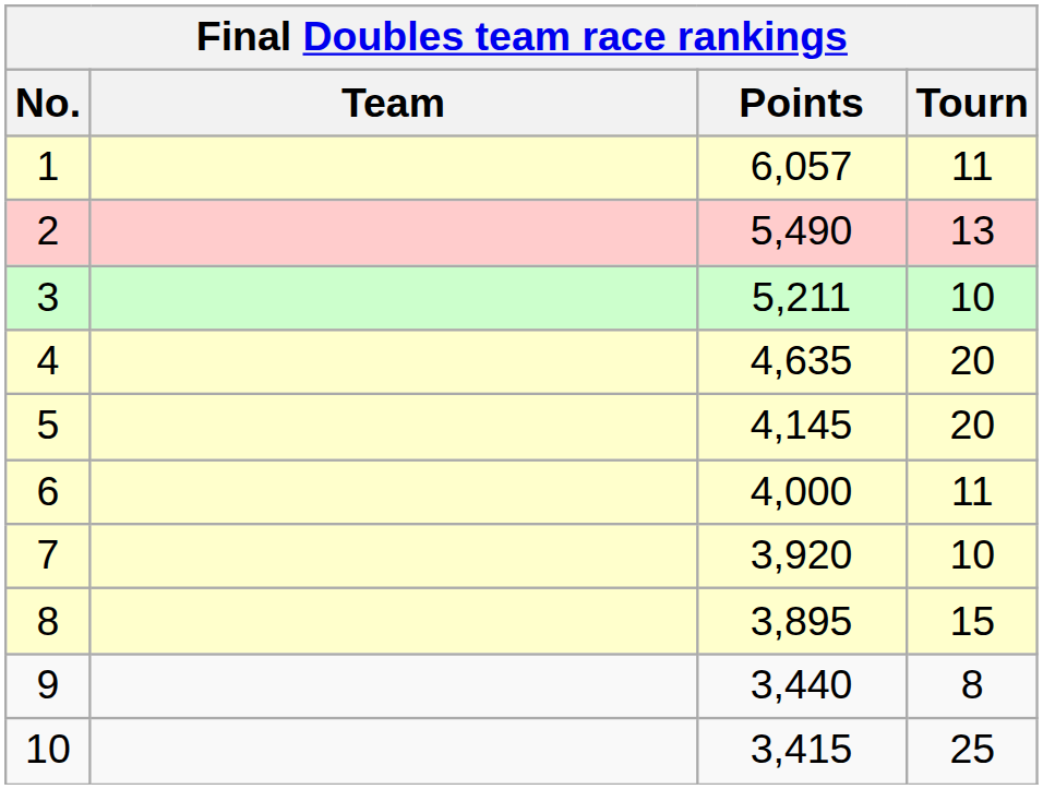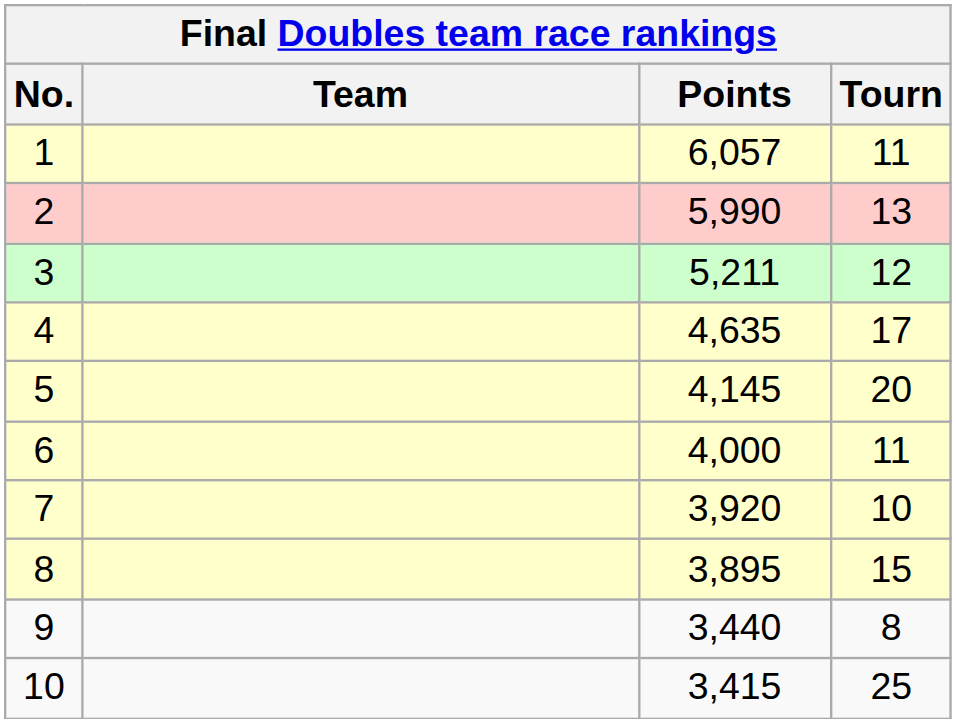 <table class=wikitable style=text-align:center>
 <tr>
 <th colspan="5">Final <a href='#'>Doubles team race rankings</a></th>
 </tr>
 <tr>
 <th width="20">No.</th>
 <th width="230">Team</th>
 <th width="75">Points</th>
 <th width="15">Tourn</th>
 </tr>
 <tr bgcolor="#ffffcc">
 <td>1</td>
 <td align="left"><br></td>
 <td>6,057</td>
 <td>11</td>
 </tr>
 <tr bgcolor="#fcc">
 <td>2</td>
 <td align="left"><br></td>
-<td>5,490</td>
+<td>5,990</td>
 <td>13</td>
 </tr>
 <tr bgcolor="#cfc">
 <td>3</td>
 <td align="left"><br></td>
 <td>5,211</td>
-<td>10</td>
+<td>12</td>
 </tr>
 <tr bgcolor="#ffffcc">
 <td>4</td>
 <td align="left"><br></td>
 <td>4,635</td>
-<td>20</td>
+<td>17</td>
 </tr>
 <tr bgcolor="#ffffcc">
 <td>5</td>
 <td align="left"><br></td>
 <td>4,145</td>
 <td>20</td>
 </tr>
 <tr bgcolor="#ffffcc">
 <td>6</td>
 <td align="left"><br></td>
 <td>4,000</td>
 <td>11</td>
 </tr>
 <tr bgcolor="#ffffcc">
 <td>7</td>
 <td align="left"><br></td>
 <td>3,920</td>
 <td>10</td>
 </tr>
 <tr bgcolor="#ffffcc">
 <td>8</td>
 <td align="left"><br></td>
 <td>3,895</td>
 <td>15</td>
 </tr>
 <tr>
 <td>9</td>
 <td align="left"><br></td>
 <td>3,440</td>
 <td>8</td>
 </tr>
 <tr>
 <td>10</td>
 <td align="left"><br></td>
 <td>3,415</td>
 <td>25</td>
 </tr>
 </table>
